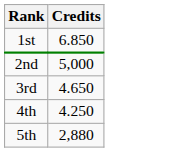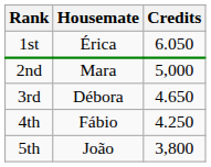 <table class="wikitable" style="text-align:center; font-size:90%; line-height:15px;">
 <tr>
 <th>Rank</th>
+<th>Housemate</th>
 <th>Credits</th>
 </tr>
 <tr style="border-bottom:2px solid green;">
 <td>1st</td>
-<td>6.850</td>
+<td>Érica</td>
+<td>6.050</td>
 </tr>
 <tr>
 <td>2nd</td>
+<td>Mara</td>
 <td>5,000</td>
 </tr>
 <tr>
 <td>3rd</td>
+<td>Débora</td>
 <td>4.650</td>
 </tr>
 <tr>
 <td>4th</td>
+<td>Fábio</td>
 <td>4.250</td>
 </tr>
 <tr>
 <td>5th</td>
-<td>2,880</td>
+<td>João</td>
+<td>3,800</td>
 </tr>
 </table>
